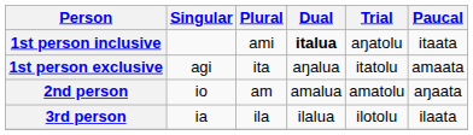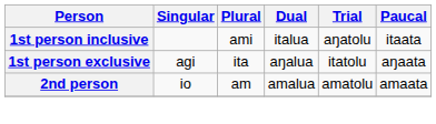 <table class="wikitable" style="text-align: center;">
 <tr>
 <th><a href='#'>Person</a></th>
 <th><a href='#'>Singular</a></th>
 <th><a href='#'>Plural</a></th>
 <th><a href='#'>Dual</a></th>
 <th><a href='#'>Trial</a></th>
 <th><a href='#'>Paucal</a></th>
 </tr>
 <tr>
 <th><a href='#'>1st person inclusive</a></th>
 <td></td>
 <td>ami</td>
-<td><strong>italua</strong></td>
+<td>italua</td>
 <td>aŋatolu</td>
 <td>itaata</td>
 </tr>
 <tr>
 <th><a href='#'>1st person exclusive</a></th>
 <td>agi</td>
 <td>ita</td>
 <td>aŋalua</td>
 <td>itatolu</td>
-<td>amaata</td>
+<td>aŋaata</td>
 </tr>
 <tr>
 <th><a href='#'>2nd person</a></th>
 <td>io</td>
 <td>am</td>
 <td>amalua</td>
 <td>amatolu</td>
-<td>aŋaata</td>
-</tr>
-<tr>
-<th><a href='#'>3rd person</a></th>
-<td>ia</td>
-<td>ila</td>
-<td>ilalua</td>
-<td>ilotolu</td>
-<td>ilaata</td>
+<td>amaata</td>
 </tr>
 <tr>
 </tr>
 </table>
